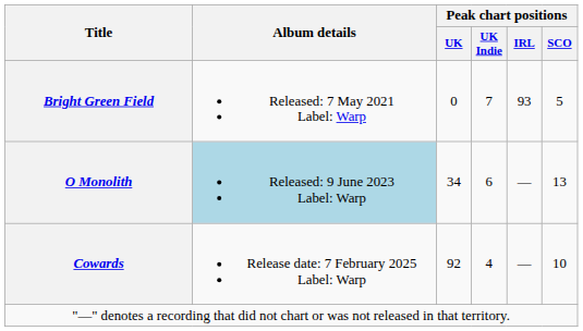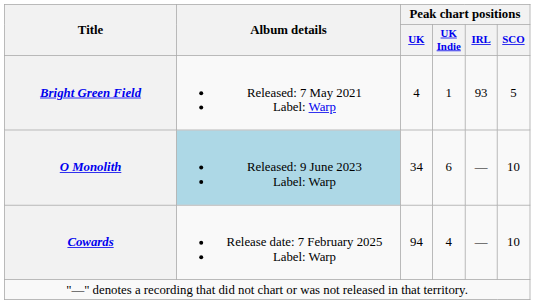 <table class="wikitable plainrowheaders" style="text-align:center;">
 <tr>
 <th scope="col" rowspan="2" style="width:13em;">Title</th>
 <th scope="col" rowspan="2" style="width:17em;">Album details</th>
 <th scope="col" colspan="4">Peak chart positions</th>
 </tr>
 <tr>
 <th scope="col" style="width:2.5em;font-size:85%;"><a href='#'>UK</a><br></th>
 <th scope="col" style="width:2.5em;font-size:85%;"><a href='#'>UK Indie</a><br></th>
 <th scope="col" style="width:2.5em;font-size:85%;"><a href='#'>IRL</a><br></th>
 <th scope="col" style="width:2.5em;font-size:85%;"><a href='#'>SCO</a><br></th>
 </tr>
 <tr>
 <th scope="row"><em><a href='#'>Bright Green Field</a></em></th>
 <td><br><ul><li>Released: 7 May 2021</li><li>Label: <a href='#'>Warp</a></li></ul></td>
-<td>0</td>
-<td>7</td>
+<td>4</td>
+<td>1</td>
 <td>93</td>
 <td>5</td>
 </tr>
 <tr>
 <th scope="row"><em><a href='#'>O Monolith</a></em></th>
 <td style="background: lightblue;"><br><ul><li>Released: 9 June 2023</li><li>Label: Warp</li></ul></td>
 <td>34</td>
 <td>6</td>
 <td>—</td>
-<td>13</td>
+<td>10</td>
 </tr>
 <tr>
 <th scope="row"><em><a href='#'>Cowards</a></em></th>
 <td><br><ul><li>Release date: 7 February 2025</li><li>Label: Warp</li></ul></td>
-<td>92</td>
+<td>94</td>
 <td>4</td>
 <td>—</td>
 <td>10</td>
 </tr>
 <tr>
 <td colspan="6">"—" denotes a recording that did not chart or was not released in that territory.</td>
 </tr>
 </table>
